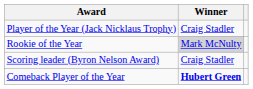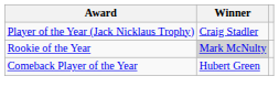 <table class="wikitable">
 <tr>
 <th>Award</th>
 <th>Winner</th>
 <th></th>
 </tr>
 <tr>
 <td><a href='#'>Player of the Year (Jack Nicklaus Trophy)</a></td>
 <td> <a href='#'>Craig Stadler</a></td>
 <td></td>
 </tr>
 <tr>
 <td><a href='#'>Rookie of the Year</a></td>
 <td style="background: lightgrey;"> <a href='#'>Mark McNulty</a></td>
 <td></td>
 </tr>
 <tr>
-<td><a href='#'>Scoring leader (Byron Nelson Award)</a></td>
-<td> <a href='#'>Craig Stadler</a></td>
-<td></td>
-</tr>
-<tr>
 <td><a href='#'>Comeback Player of the Year</a></td>
-<td><strong> <a href='#'>Hubert Green</a></strong></td>
+<td> <a href='#'>Hubert Green</a></td>
 <td></td>
 </tr>
 </table>
